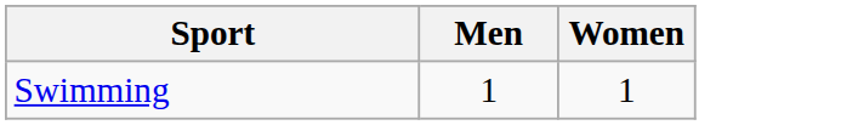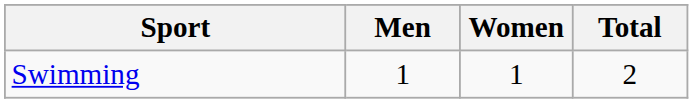 <table class="wikitable sortable" style="text-align:center;">
 <tr>
 <th width="180">Sport</th>
 <th width="55">Men</th>
 <th width="55">Women</th>
+<th width="55">Total</th>
 </tr>
 <tr>
 <td align="left"><a href='#'>Swimming</a></td>
 <td>1</td>
 <td>1</td>
+<td>2</td>
 </tr>
 </table>
